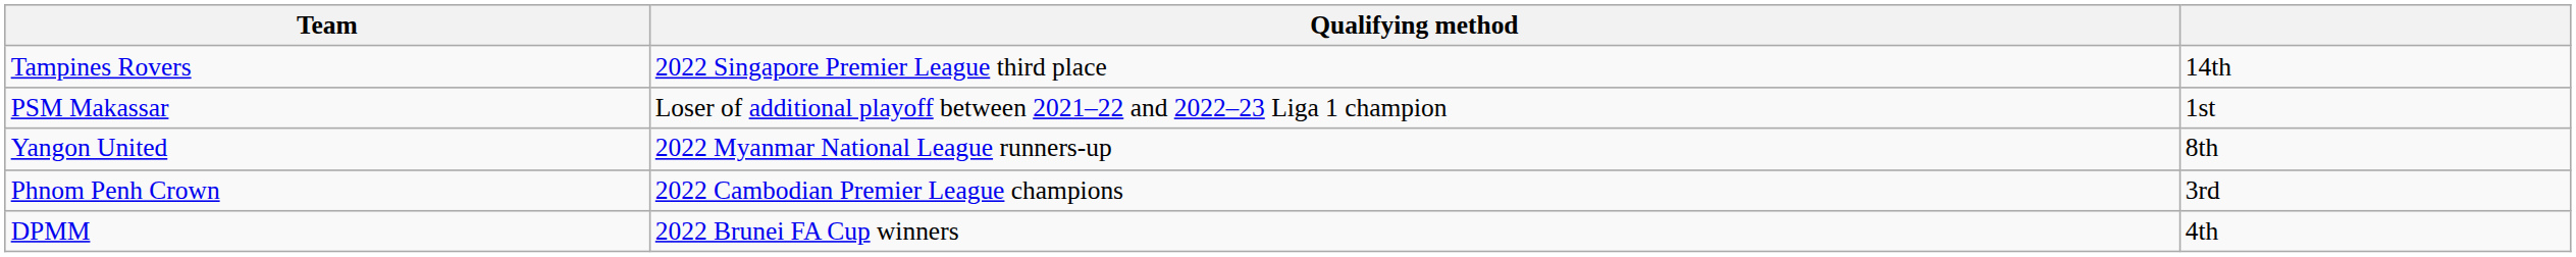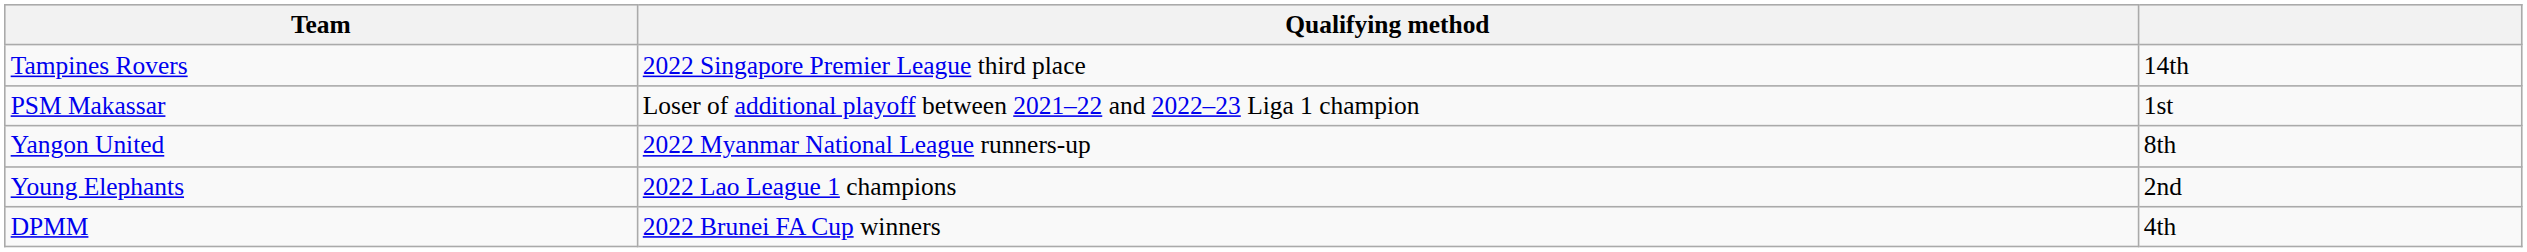 <table class="wikitable" style="table-layout:fixed;width:100%;">
 <tr>
 <th width=25%>Team</th>
 <th width=60%>Qualifying method</th>
 <th width=15%> </th>
 </tr>
 <tr>
 <td> <a href='#'>Tampines Rovers</a></td>
 <td><a href='#'>2022 Singapore Premier League</a> third place</td>
 <td>14th </td>
 </tr>
 <tr>
 <td> <a href='#'>PSM Makassar</a></td>
 <td>Loser of <a href='#'>additional playoff</a> between <a href='#'>2021–22</a> and <a href='#'>2022–23</a> Liga 1 champion</td>
 <td>1st</td>
 </tr>
 <tr>
 <td> <a href='#'>Yangon United</a></td>
 <td><a href='#'>2022 Myanmar National League</a> runners-up</td>
 <td>8th </td>
 </tr>
 <tr>
-<td> <a href='#'>Phnom Penh Crown</a></td>
-<td><a href='#'>2022 Cambodian Premier League</a> champions</td>
-<td>3rd </td>
+<td> <a href='#'>Young Elephants</a></td>
+<td><a href='#'>2022 Lao League 1</a> champions</td>
+<td>2nd </td>
 </tr>
 <tr>
 <td> <a href='#'>DPMM</a></td>
 <td><a href='#'>2022 Brunei FA Cup</a> winners</td>
 <td>4th </td>
 </tr>
 </table>
